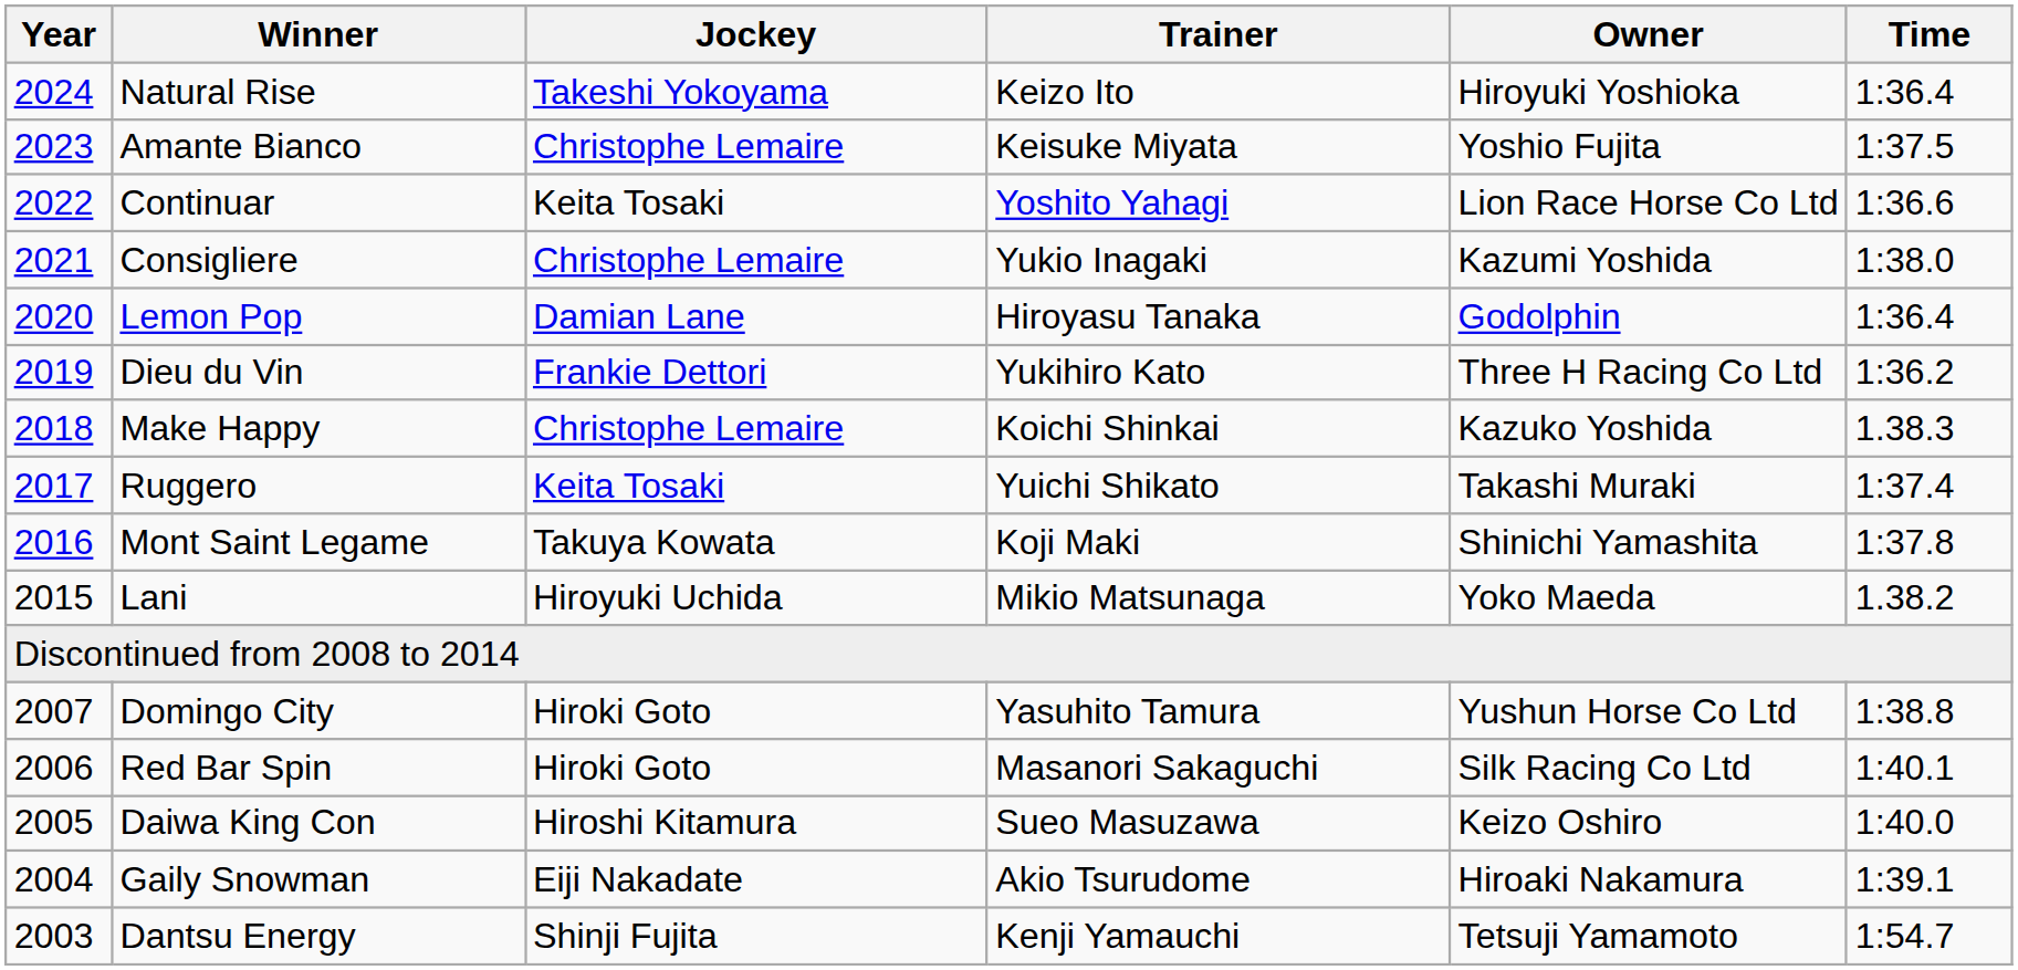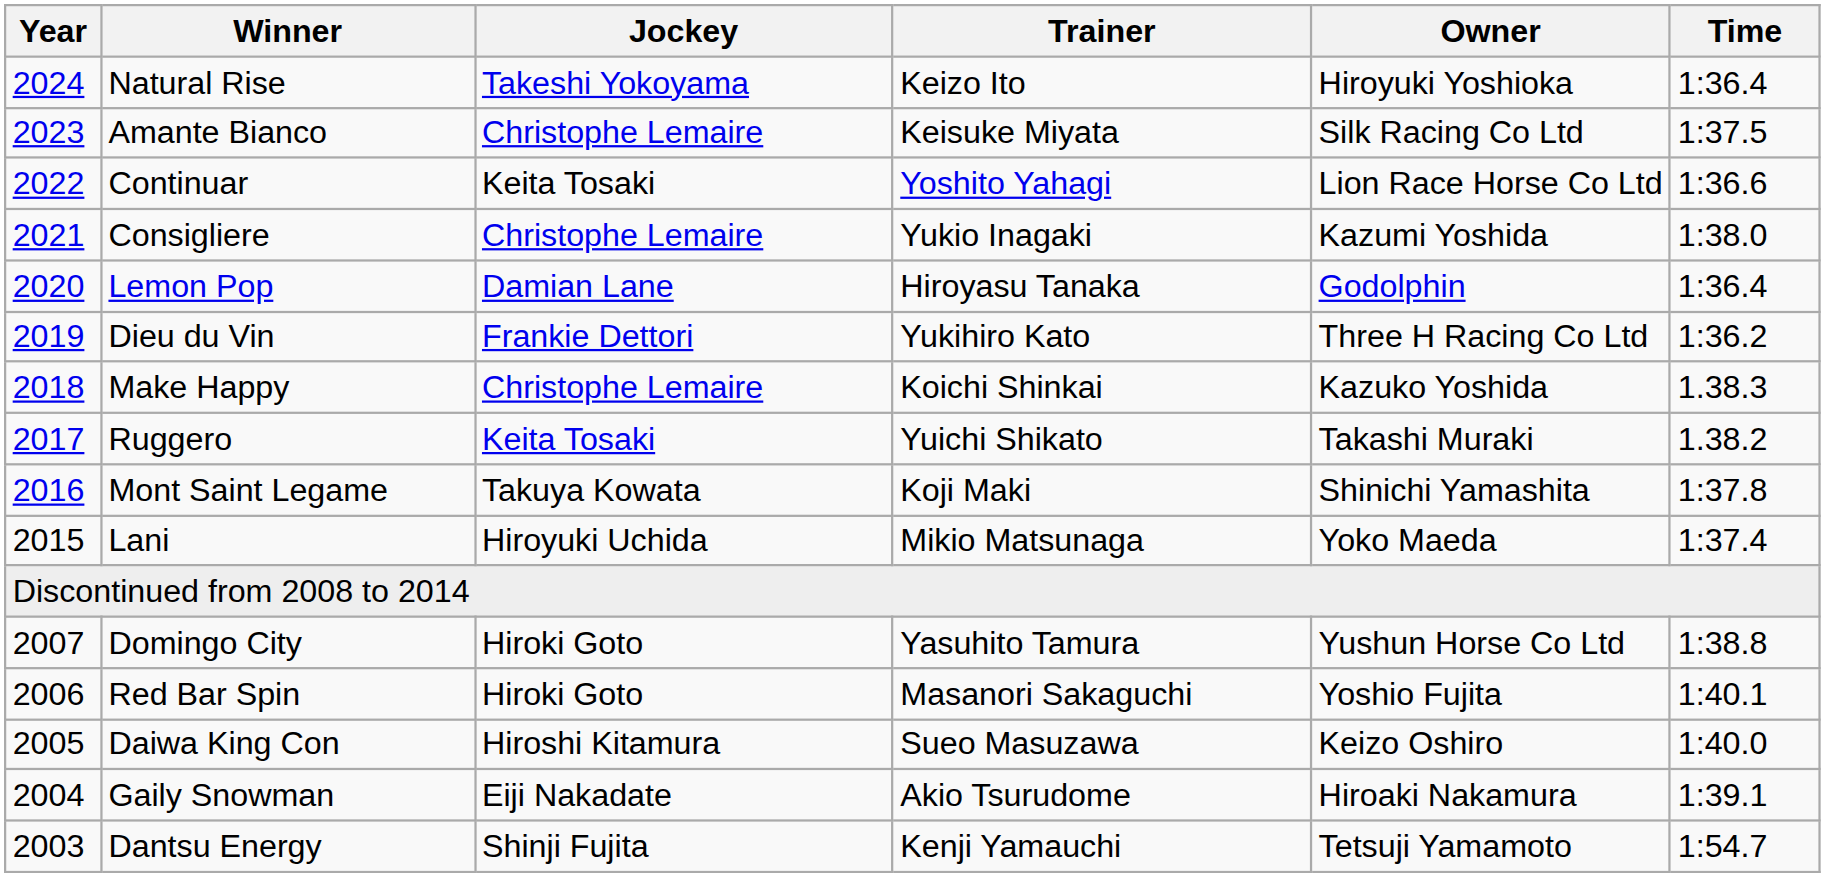 <table class="wikitable sortable" style="font-size:90%">
 <tr>
 <th style="width:36px"><strong>Year</strong></th>
 <th style="width:160px"><strong>Winner</strong></th>
 <th style="width:180px"><strong>Jockey</strong></th>
 <th style="width:180px"><strong>Trainer</strong></th>
 <th>Owner</th>
 <th style="width:60px"><strong>Time</strong></th>
 </tr>
 <tr>
 <td><a href='#'>2024</a></td>
 <td>Natural Rise</td>
 <td><a href='#'>Takeshi Yokoyama</a></td>
 <td>Keizo Ito</td>
 <td>Hiroyuki Yoshioka</td>
 <td>1:36.4</td>
 </tr>
 <tr>
 <td><a href='#'>2023</a></td>
 <td>Amante Bianco</td>
 <td><a href='#'>Christophe Lemaire</a></td>
 <td>Keisuke Miyata</td>
-<td>Yoshio Fujita</td>
+<td>Silk Racing Co Ltd</td>
 <td>1:37.5</td>
 </tr>
 <tr>
 <td><a href='#'>2022</a></td>
 <td>Continuar</td>
 <td>Keita Tosaki</td>
 <td><a href='#'>Yoshito Yahagi</a></td>
 <td>Lion Race Horse Co Ltd</td>
 <td>1:36.6</td>
 </tr>
 <tr>
 <td><a href='#'>2021</a></td>
 <td>Consigliere</td>
 <td><a href='#'>Christophe Lemaire</a></td>
 <td>Yukio Inagaki</td>
 <td>Kazumi Yoshida</td>
 <td>1:38.0</td>
 </tr>
 <tr>
 <td><a href='#'>2020</a></td>
 <td><a href='#'>Lemon Pop</a></td>
 <td><a href='#'>Damian Lane</a></td>
 <td>Hiroyasu Tanaka</td>
 <td><a href='#'>Godolphin</a></td>
 <td>1:36.4</td>
 </tr>
 <tr>
 <td><a href='#'>2019</a></td>
 <td>Dieu du Vin</td>
 <td><a href='#'>Frankie Dettori</a></td>
 <td>Yukihiro Kato</td>
 <td>Three H Racing Co Ltd</td>
 <td>1:36.2</td>
 </tr>
 <tr>
 <td><a href='#'>2018</a></td>
 <td>Make Happy</td>
 <td><a href='#'>Christophe Lemaire</a></td>
 <td>Koichi Shinkai</td>
 <td>Kazuko Yoshida</td>
 <td>1.38.3</td>
 </tr>
 <tr>
 <td><a href='#'>2017</a></td>
 <td>Ruggero</td>
 <td><a href='#'>Keita Tosaki</a></td>
 <td>Yuichi Shikato</td>
 <td>Takashi Muraki</td>
-<td>1:37.4</td>
+<td>1.38.2</td>
 </tr>
 <tr>
 <td><a href='#'>2016</a></td>
 <td>Mont Saint Legame</td>
 <td>Takuya Kowata</td>
 <td>Koji Maki</td>
 <td>Shinichi Yamashita</td>
 <td>1:37.8</td>
 </tr>
 <tr>
 <td>2015</td>
 <td>Lani</td>
 <td>Hiroyuki Uchida</td>
 <td>Mikio Matsunaga</td>
 <td>Yoko Maeda</td>
-<td>1.38.2</td>
+<td>1:37.4</td>
 </tr>
 <tr bgcolor="#eeeeee">
 <td colspan="6">Discontinued from 2008 to 2014</td>
 </tr>
 <tr>
 <td>2007</td>
 <td>Domingo City</td>
 <td>Hiroki Goto</td>
 <td>Yasuhito Tamura</td>
 <td>Yushun Horse Co Ltd</td>
 <td>1:38.8</td>
 </tr>
 <tr>
 <td>2006</td>
 <td>Red Bar Spin</td>
 <td>Hiroki Goto</td>
 <td>Masanori Sakaguchi</td>
-<td>Silk Racing Co Ltd</td>
+<td>Yoshio Fujita</td>
 <td>1:40.1</td>
 </tr>
 <tr>
 <td>2005</td>
 <td>Daiwa King Con</td>
 <td>Hiroshi Kitamura</td>
 <td>Sueo Masuzawa</td>
 <td>Keizo Oshiro</td>
 <td>1:40.0</td>
 </tr>
 <tr>
 <td>2004</td>
 <td>Gaily Snowman</td>
 <td>Eiji Nakadate</td>
 <td>Akio Tsurudome</td>
 <td>Hiroaki Nakamura</td>
 <td>1:39.1</td>
 </tr>
 <tr>
 <td>2003</td>
 <td>Dantsu Energy</td>
 <td>Shinji Fujita</td>
 <td>Kenji Yamauchi</td>
 <td>Tetsuji Yamamoto</td>
 <td>1:54.7</td>
 </tr>
 </table>
